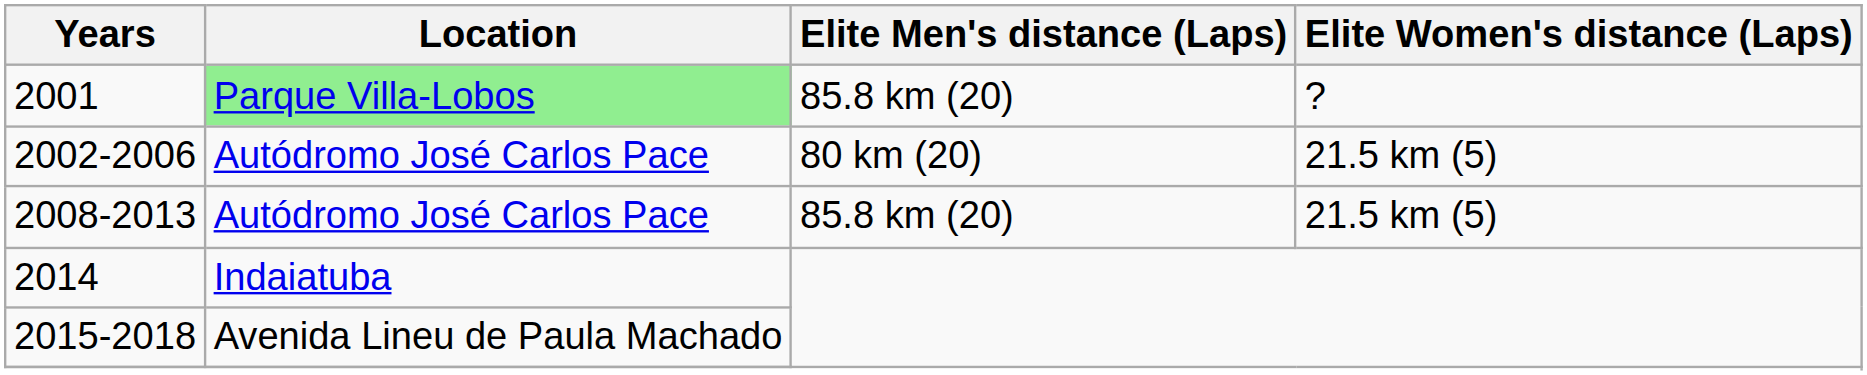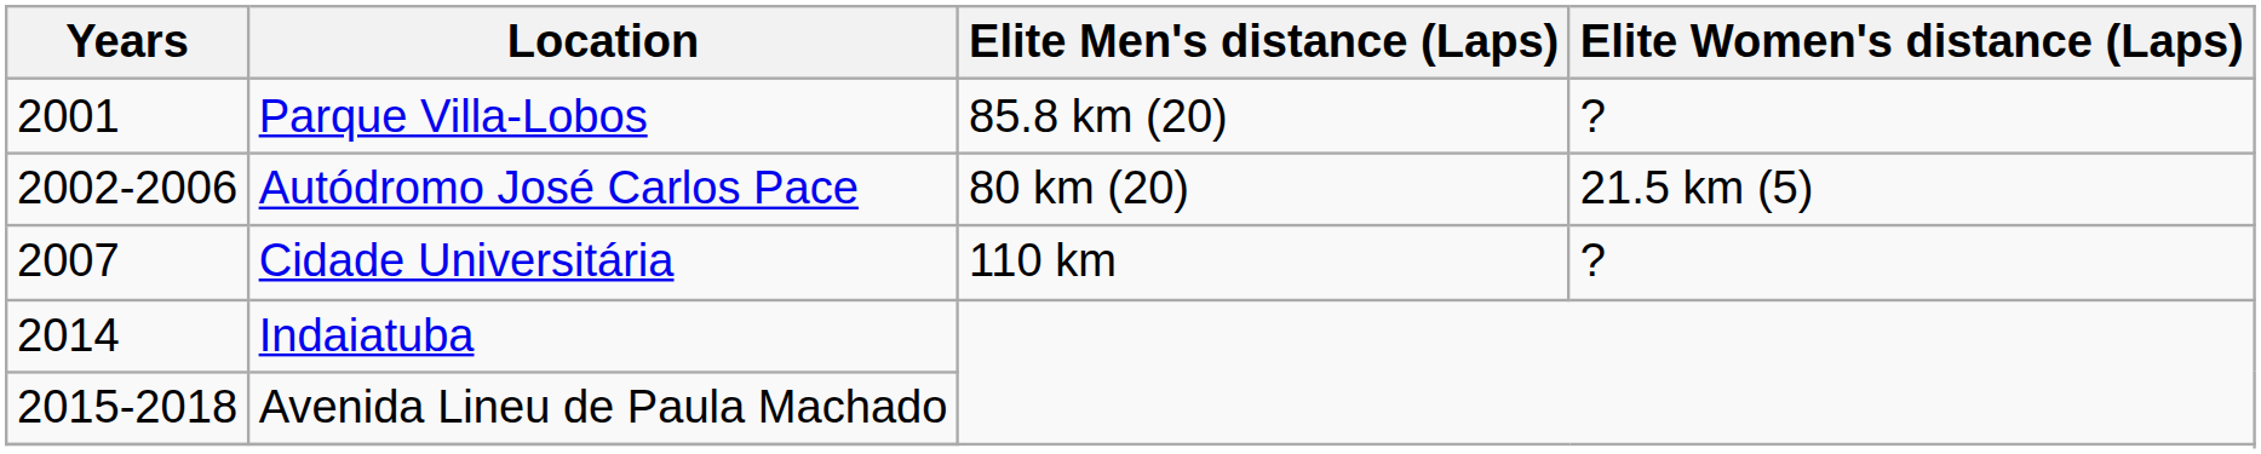 <table class="wikitable sortable">
 <tr>
 <th>Years</th>
 <th>Location</th>
 <th>Elite Men's distance (Laps)</th>
 <th>Elite Women's distance (Laps)</th>
 </tr>
 <tr>
 <td>2001</td>
-<td style="background: lightgreen;"><a href='#'>Parque Villa-Lobos</a></td>
+<td><a href='#'>Parque Villa-Lobos</a></td>
 <td>85.8 km (20)</td>
 <td>?</td>
 </tr>
 <tr>
 <td>2002-2006</td>
 <td><a href='#'>Autódromo José Carlos Pace</a></td>
 <td>80 km (20)</td>
 <td>21.5 km (5)</td>
 </tr>
 <tr>
-<td>2008-2013</td>
-<td><a href='#'>Autódromo José Carlos Pace</a></td>
-<td>85.8 km (20)</td>
-<td>21.5 km (5)</td>
+<td>2007</td>
+<td><a href='#'>Cidade Universitária</a></td>
+<td>110 km</td>
+<td>?</td>
 </tr>
 <tr>
 <td>2014</td>
 <td><a href='#'>Indaiatuba</a></td>
 </tr>
 <tr>
 <td>2015-2018</td>
 <td>Avenida Lineu de Paula Machado</td>
 </tr>
 <tr>
 </tr>
 </table>
